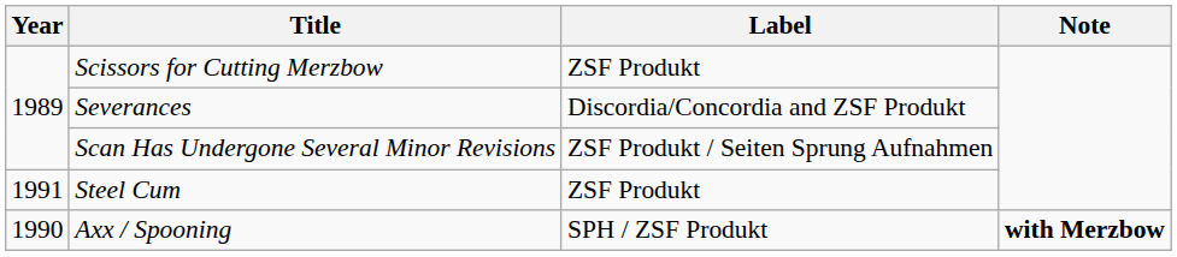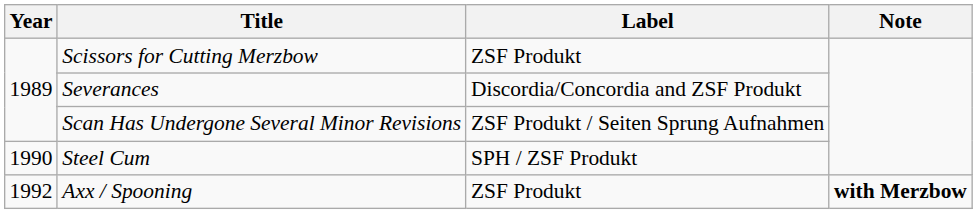 <table class="wikitable">
 <tr>
 <th>Year</th>
 <th>Title</th>
 <th>Label</th>
 <th>Note</th>
 </tr>
 <tr>
 <td rowspan="3">1989</td>
 <td><em>Scissors for Cutting Merzbow</em></td>
 <td>ZSF Produkt</td>
 <td rowspan="4"></td>
 </tr>
 <tr>
 <td><em>Severances</em></td>
 <td>Discordia/Concordia and ZSF Produkt</td>
 </tr>
 <tr>
 <td><em>Scan Has Undergone Several Minor Revisions</em></td>
 <td>ZSF Produkt / Seiten Sprung Aufnahmen</td>
 </tr>
 <tr>
-<td>1991</td>
+<td>1990</td>
 <td><em>Steel Cum</em></td>
-<td>ZSF Produkt</td>
+<td>SPH / ZSF Produkt</td>
 </tr>
 <tr>
-<td>1990</td>
+<td>1992</td>
 <td><em>Axx / Spooning</em></td>
-<td>SPH / ZSF Produkt</td>
+<td>ZSF Produkt</td>
 <td><strong>with Merzbow</strong></td>
 </tr>
 </table>
